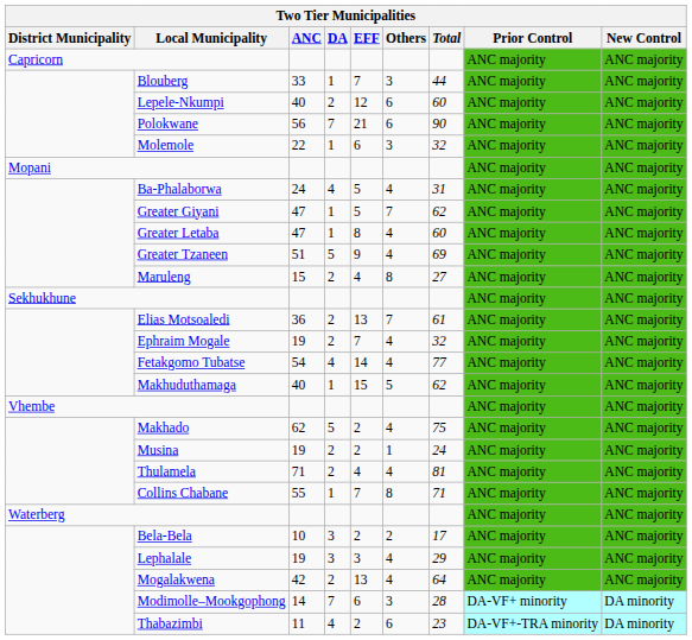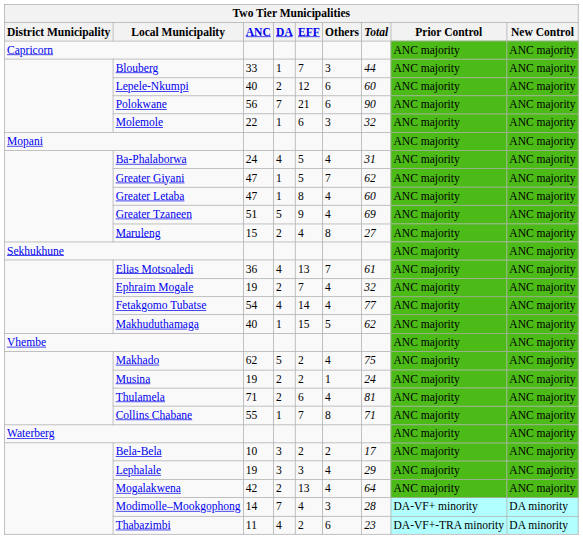 <table class="wikitable">
 <tr>
 <th colspan="9">Two Tier Municipalities</th>
 </tr>
 <tr>
 <th>District Municipality</th>
 <th>Local Municipality</th>
 <th><a href='#'>ANC</a></th>
 <th><a href='#'>DA</a></th>
 <th><a href='#'>EFF</a></th>
 <th>Others</th>
 <th><em>Total</em></th>
 <th>Prior Control</th>
 <th>New Control</th>
 </tr>
 <tr>
 <td colspan="2"><a href='#'>Capricorn</a></td>
 <td></td>
 <td></td>
 <td></td>
 <td></td>
 <td></td>
 <td style="background:#4CBB17">ANC majority</td>
 <td style="background:#4CBB17">ANC majority</td>
 </tr>
 <tr>
 <td rowspan="4"></td>
 <td><a href='#'>Blouberg</a></td>
 <td>33</td>
 <td>1</td>
 <td>7</td>
 <td>3</td>
 <td><em>44</em></td>
 <td style="background:#4CBB17">ANC majority</td>
 <td style="background:#4CBB17">ANC majority</td>
 </tr>
 <tr>
 <td><a href='#'>Lepele-Nkumpi</a></td>
 <td>40</td>
 <td>2</td>
 <td>12</td>
 <td>6</td>
 <td><em>60</em></td>
 <td style="background:#4CBB17">ANC majority</td>
 <td style="background:#4CBB17">ANC majority</td>
 </tr>
 <tr>
 <td><a href='#'>Polokwane</a></td>
 <td>56</td>
 <td>7</td>
 <td>21</td>
 <td>6</td>
 <td><em>90</em></td>
 <td style="background:#4CBB17">ANC majority</td>
 <td style="background:#4CBB17">ANC majority</td>
 </tr>
 <tr>
 <td><a href='#'>Molemole</a></td>
 <td>22</td>
 <td>1</td>
 <td>6</td>
 <td>3</td>
 <td><em>32</em></td>
 <td style="background:#4CBB17">ANC majority</td>
 <td style="background:#4CBB17;">ANC majority</td>
 </tr>
 <tr>
 <td colspan="2"><a href='#'>Mopani</a></td>
 <td></td>
 <td></td>
 <td></td>
 <td></td>
 <td></td>
 <td style="background:#4CBB17">ANC majority</td>
 <td style="background:#4CBB17">ANC majority</td>
 </tr>
 <tr>
 <td rowspan="5"></td>
 <td><a href='#'>Ba-Phalaborwa</a></td>
 <td>24</td>
 <td>4</td>
 <td>5</td>
 <td>4</td>
 <td><em>31</em></td>
 <td style="background:#4CBB17">ANC majority</td>
 <td style="background:#4CBB17">ANC majority</td>
 </tr>
 <tr>
 <td><a href='#'>Greater Giyani</a></td>
 <td>47</td>
 <td>1</td>
 <td>5</td>
 <td>7</td>
 <td><em>62</em></td>
 <td style="background:#4CBB17">ANC majority</td>
 <td style="background:#4CBB17">ANC majority</td>
 </tr>
 <tr>
 <td><a href='#'>Greater Letaba</a></td>
 <td>47</td>
 <td>1</td>
 <td>8</td>
 <td>4</td>
 <td><em>60</em></td>
 <td style="background:#4CBB17">ANC majority</td>
 <td style="background:#4CBB17">ANC majority</td>
 </tr>
 <tr>
 <td><a href='#'>Greater Tzaneen</a></td>
 <td>51</td>
 <td>5</td>
 <td>9</td>
 <td>4</td>
 <td><em>69</em></td>
 <td style="background:#4CBB17">ANC majority</td>
 <td style="background:#4CBB17">ANC majority</td>
 </tr>
 <tr>
 <td><a href='#'>Maruleng</a></td>
 <td>15</td>
 <td>2</td>
 <td>4</td>
 <td>8</td>
 <td><em>27</em></td>
 <td style="background:#4CBB17">ANC majority</td>
 <td style="background:#4CBB17">ANC majority</td>
 </tr>
 <tr>
 <td colspan="2"><a href='#'>Sekhukhune</a></td>
 <td></td>
 <td></td>
 <td></td>
 <td></td>
 <td></td>
 <td style="background:#4CBB17">ANC majority</td>
 <td style="background:#4CBB17">ANC majority</td>
 </tr>
 <tr>
 <td rowspan="4"></td>
 <td><a href='#'>Elias Motsoaledi</a></td>
 <td>36</td>
-<td>2</td>
+<td>4</td>
 <td>13</td>
 <td>7</td>
 <td><em>61</em></td>
 <td style="background:#4CBB17">ANC majority</td>
 <td style="background:#4CBB17">ANC majority</td>
 </tr>
 <tr>
 <td><a href='#'>Ephraim Mogale</a></td>
 <td>19</td>
 <td>2</td>
 <td>7</td>
 <td>4</td>
 <td><em>32</em></td>
 <td style="background:#4CBB17">ANC majority</td>
 <td style="background:#4CBB17">ANC majority</td>
 </tr>
 <tr>
 <td><a href='#'>Fetakgomo Tubatse</a></td>
 <td>54</td>
 <td>4</td>
 <td>14</td>
 <td>4</td>
 <td><em>77</em></td>
 <td style="background:#4CBB17">ANC majority</td>
 <td style="background:#4CBB17">ANC majority</td>
 </tr>
 <tr>
 <td><a href='#'>Makhuduthamaga</a></td>
 <td>40</td>
 <td>1</td>
 <td>15</td>
 <td>5</td>
 <td><em>62</em></td>
 <td style="background:#4CBB17">ANC majority</td>
 <td style="background:#4CBB17">ANC majority</td>
 </tr>
 <tr>
 <td colspan="2"><a href='#'>Vhembe</a></td>
 <td></td>
 <td></td>
 <td></td>
 <td></td>
 <td></td>
 <td style="background:#4CBB17">ANC majority</td>
 <td style="background:#4CBB17">ANC majority</td>
 </tr>
 <tr>
 <td rowspan="4"></td>
 <td><a href='#'>Makhado</a></td>
 <td>62</td>
 <td>5</td>
 <td>2</td>
 <td>4</td>
 <td><em>75</em></td>
 <td style="background:#4CBB17">ANC majority</td>
 <td style="background:#4CBB17">ANC majority</td>
 </tr>
 <tr>
 <td><a href='#'>Musina</a></td>
 <td>19</td>
 <td>2</td>
 <td>2</td>
 <td>1</td>
 <td><em>24</em></td>
 <td style="background:#4CBB17">ANC majority</td>
 <td style="background:#4CBB17">ANC majority</td>
 </tr>
 <tr>
 <td><a href='#'>Thulamela</a></td>
 <td>71</td>
 <td>2</td>
-<td>4</td>
+<td>6</td>
 <td>4</td>
 <td><em>81</em></td>
 <td style="background:#4CBB17">ANC majority</td>
 <td style="background:#4CBB17;">ANC majority</td>
 </tr>
 <tr>
 <td><a href='#'>Collins Chabane</a></td>
 <td>55</td>
 <td>1</td>
 <td>7</td>
 <td>8</td>
 <td><em>71</em></td>
 <td style="background:#4CBB17">ANC majority</td>
 <td style="background:#4CBB17">ANC majority</td>
 </tr>
 <tr>
 <td colspan="2"><a href='#'>Waterberg</a></td>
 <td></td>
 <td></td>
 <td></td>
 <td></td>
 <td></td>
 <td style="background:#4CBB17">ANC majority</td>
 <td style="background:#4CBB17">ANC majority</td>
 </tr>
 <tr>
 <td rowspan="5"></td>
 <td><a href='#'>Bela-Bela</a></td>
 <td>10</td>
 <td>3</td>
 <td>2</td>
 <td>2</td>
 <td><em>17</em></td>
 <td style="background:#4CBB17">ANC majority</td>
 <td style="background:#4CBB17">ANC majority</td>
 </tr>
 <tr>
 <td><a href='#'>Lephalale</a></td>
 <td>19</td>
 <td>3</td>
 <td>3</td>
 <td>4</td>
 <td><em>29</em></td>
 <td style="background:#4CBB17">ANC majority</td>
 <td style="background:#4CBB17">ANC majority</td>
 </tr>
 <tr>
 <td><a href='#'>Mogalakwena</a></td>
 <td>42</td>
 <td>2</td>
 <td>13</td>
 <td>4</td>
 <td><em>64</em></td>
 <td style="background:#4CBB17">ANC majority</td>
 <td style="background:#4CBB17">ANC majority</td>
 </tr>
 <tr>
 <td><a href='#'>Modimolle–Mookgophong</a></td>
 <td>14</td>
 <td>7</td>
-<td>6</td>
+<td>4</td>
 <td>3</td>
 <td><em>28</em></td>
 <td style="background:#B2FFFF">DA-VF+ minority</td>
 <td style="background:#B2FFFF">DA minority</td>
 </tr>
 <tr>
 <td><a href='#'>Thabazimbi</a></td>
 <td>11</td>
 <td>4</td>
 <td>2</td>
 <td>6</td>
 <td><em>23</em></td>
 <td style="background:#B2FFFF">DA-VF+-TRA minority</td>
 <td style="background:#B2FFFF">DA minority</td>
 </tr>
 </table>
